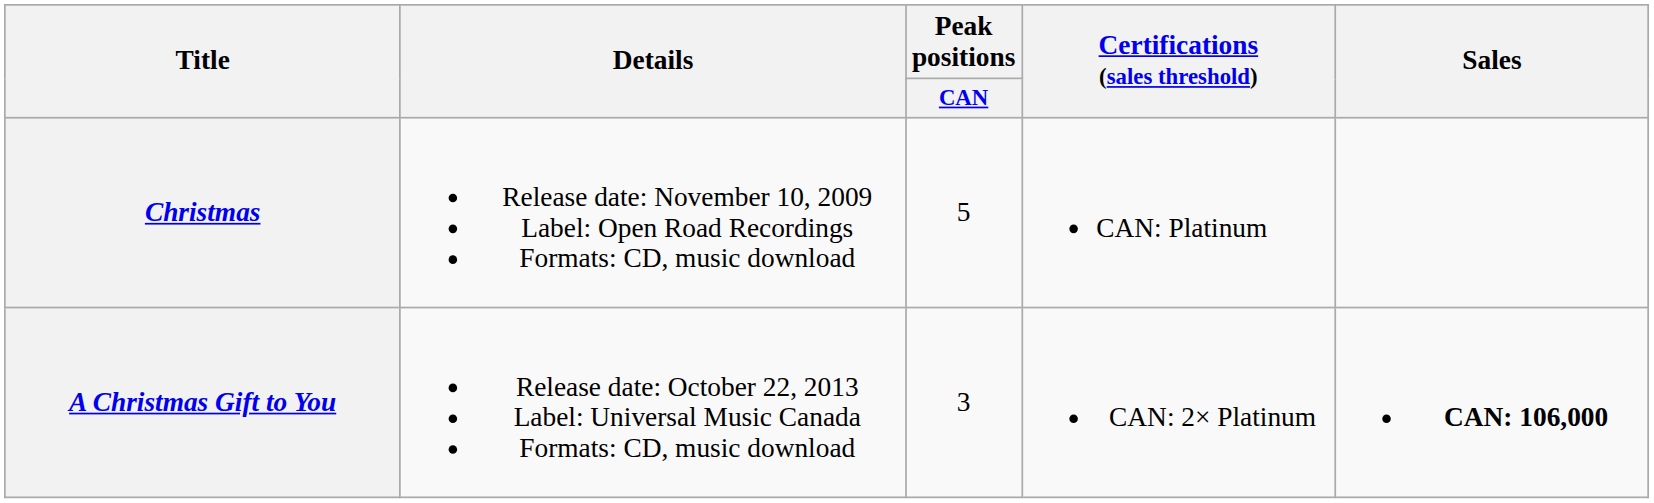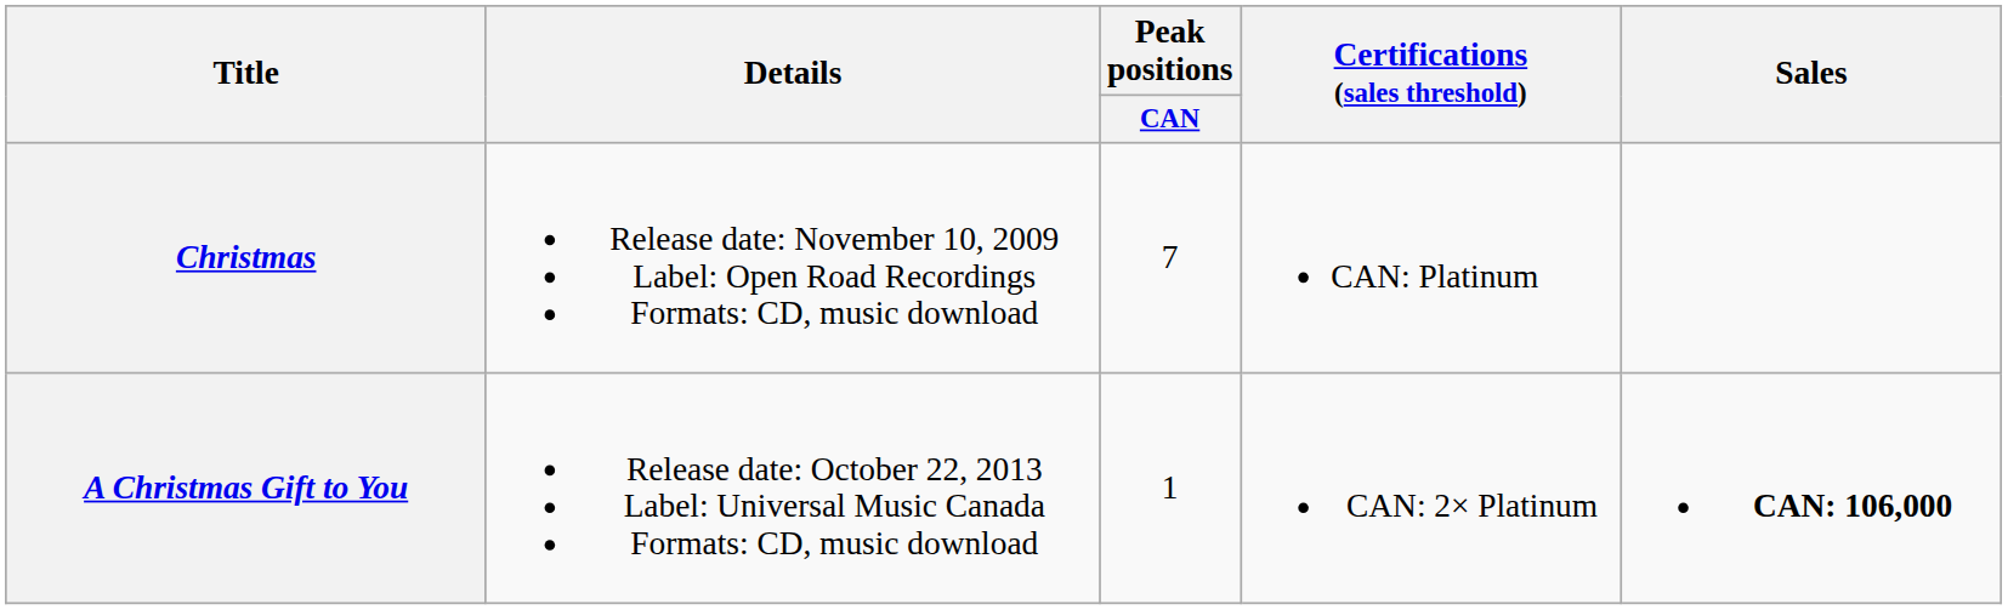 <table class="wikitable plainrowheaders" style="text-align:center;">
 <tr>
 <th rowspan="2" style="width:14em;">Title</th>
 <th rowspan="2" style="width:18em;">Details</th>
 <th colspan="1">Peak positions</th>
 <th rowspan="2" style="width:11em;"><a href='#'>Certifications</a><br><small>(<a href='#'>sales threshold</a>)</small></th>
 <th rowspan="2" style="width:11em;">Sales</th>
 </tr>
 <tr style="font-size:smaller;">
 <th width="50"><a href='#'>CAN</a><br></th>
 </tr>
 <tr>
 <th scope="row"><em><a href='#'>Christmas</a></em></th>
 <td><br><ul><li>Release date: November 10, 2009</li><li>Label: Open Road Recordings</li><li>Formats: CD, music download</li></ul></td>
-<td>5</td>
+<td>7</td>
 <td align="left"><br><ul><li>CAN: Platinum</li></ul></td>
 <td></td>
 </tr>
 <tr>
 <th scope="row"><em><a href='#'>A Christmas Gift to You</a></em></th>
 <td><br><ul><li>Release date: October 22, 2013</li><li>Label: Universal Music Canada</li><li>Formats: CD, music download</li></ul></td>
-<td>3</td>
+<td>1</td>
 <td><br><ul><li>CAN: 2× Platinum</li></ul></td>
 <td><strong><br><ul><li>CAN: 106,000</li></ul></strong></td>
 </tr>
 </table>
